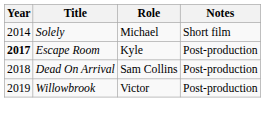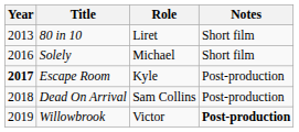 <table class="wikitable sortable">
 <tr>
 <th>Year</th>
 <th>Title</th>
 <th>Role</th>
 <th class="unsortable">Notes</th>
 </tr>
 <tr>
-<td>2014</td>
+<td>2013</td>
+<td><em>80 in 10</em></td>
+<td>Liret</td>
+<td>Short film</td>
+</tr>
+<tr>
+<td>2016</td>
 <td><em>Solely</em></td>
 <td>Michael</td>
 <td>Short film</td>
 </tr>
 <tr>
 <td><strong>2017</strong></td>
 <td><em>Escape Room</em></td>
 <td>Kyle</td>
 <td>Post-production</td>
 </tr>
 <tr>
 <td>2018</td>
 <td><em>Dead On Arrival</em></td>
 <td>Sam Collins</td>
 <td>Post-production</td>
 </tr>
 <tr>
 <td>2019</td>
 <td><em>Willowbrook</em></td>
 <td>Victor</td>
-<td>Post-production</td>
+<td><strong>Post-production</strong></td>
 </tr>
 </table>
